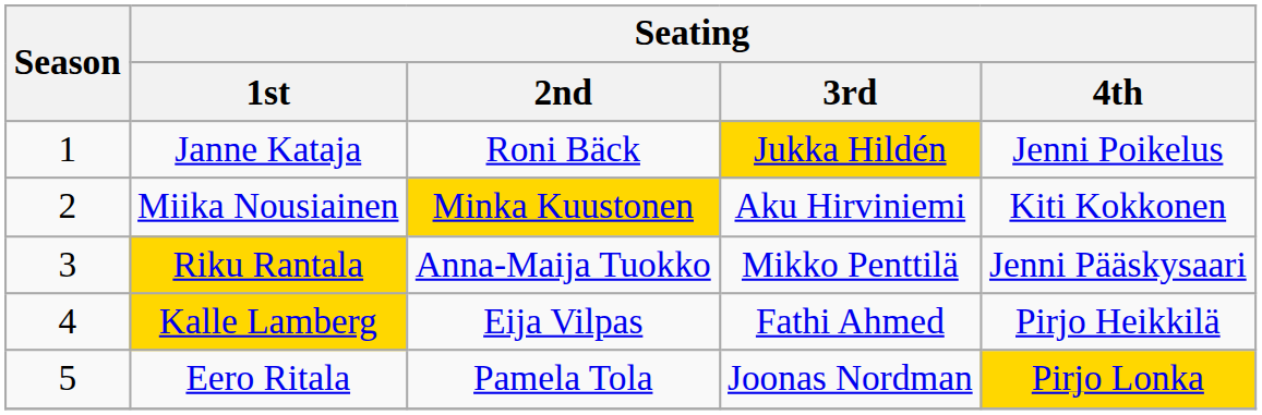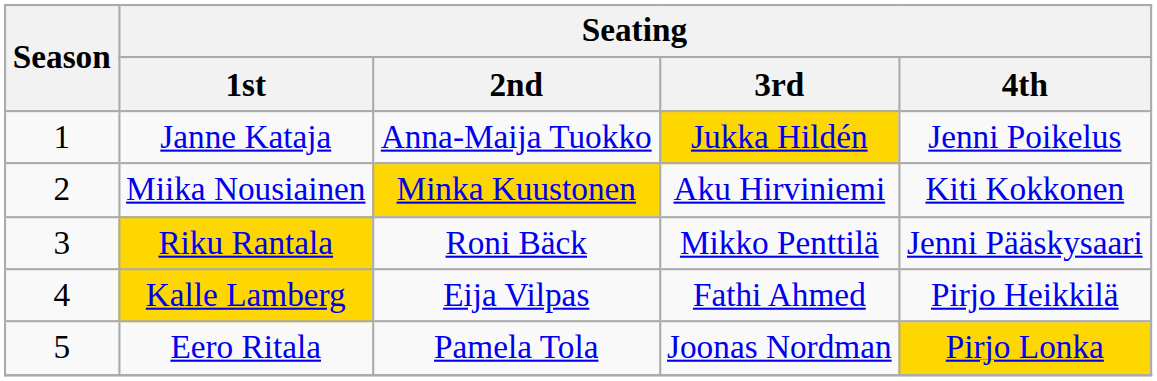 <table Class="wikitable" style="text-align: center">
 <tr>
 <th Rowspan="2">Season</th>
 <th Colspan="4">Seating</th>
 </tr>
 <tr>
 <th>1st</th>
 <th>2nd</th>
 <th>3rd</th>
 <th>4th</th>
 </tr>
 <tr>
 <td>1</td>
 <td><a href='#'>Janne Kataja</a></td>
-<td><a href='#'>Roni Bäck</a></td>
+<td><a href='#'>Anna-Maija Tuokko</a></td>
 <td Style="background-color:gold"><a href='#'>Jukka Hildén</a> </td>
 <td><a href='#'>Jenni Poikelus</a></td>
 </tr>
 <tr>
 <td>2</td>
 <td><a href='#'>Miika Nousiainen</a></td>
 <td Style="background-color:gold"><a href='#'>Minka Kuustonen</a> </td>
 <td><a href='#'>Aku Hirviniemi</a></td>
 <td><a href='#'>Kiti Kokkonen</a></td>
 </tr>
 <tr>
 <td>3</td>
 <td Style="background-color:gold"><a href='#'>Riku Rantala</a> </td>
-<td><a href='#'>Anna-Maija Tuokko</a></td>
+<td><a href='#'>Roni Bäck</a></td>
 <td><a href='#'>Mikko Penttilä</a></td>
 <td><a href='#'>Jenni Pääskysaari</a></td>
 </tr>
 <tr>
 <td>4</td>
 <td Style="background-color:gold"><a href='#'>Kalle Lamberg</a> </td>
 <td><a href='#'>Eija Vilpas</a></td>
 <td><a href='#'>Fathi Ahmed</a></td>
 <td><a href='#'>Pirjo Heikkilä</a></td>
 </tr>
 <tr>
 <td>5</td>
 <td><a href='#'>Eero Ritala</a></td>
 <td><a href='#'>Pamela Tola</a></td>
 <td><a href='#'>Joonas Nordman</a></td>
 <td Style="background-color:gold"><a href='#'>Pirjo Lonka</a> </td>
 </tr>
 <tr>
 </tr>
 </table>
